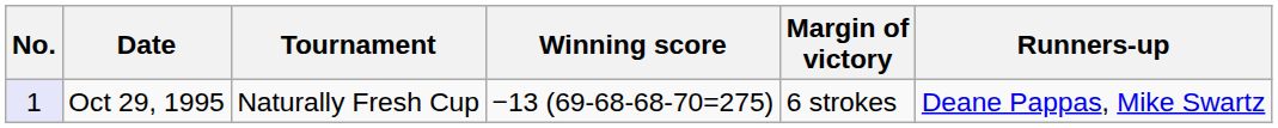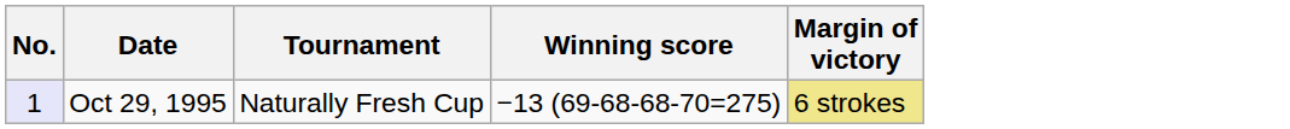 <table class="wikitable" style="font-size:95%;">
 <tr>
 <th>No.</th>
 <th>Date</th>
 <th>Tournament</th>
 <th>Winning score</th>
 <th>Margin of<br>victory</th>
-<th>Runners-up</th>
 </tr>
 <tr>
 <td align=center style="background: lavender;">1</td>
 <td align=right>Oct 29, 1995</td>
 <td>Naturally Fresh Cup</td>
 <td>−13 (69-68-68-70=275)</td>
-<td>6 strokes</td>
-<td> <a href='#'>Deane Pappas</a>,  <a href='#'>Mike Swartz</a></td>
+<td style="background: khaki;">6 strokes</td>
 </tr>
 </table>
